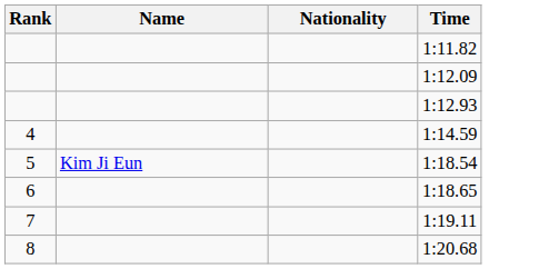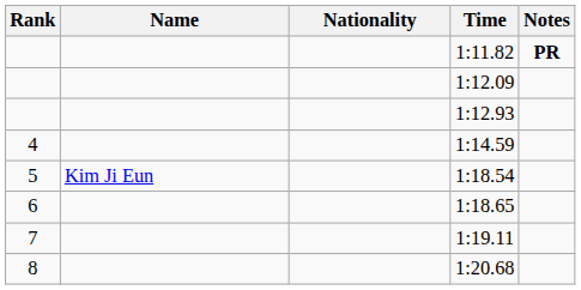 <table class="wikitable sortable" style="text-align:center">
 <tr>
 <th>Rank</th>
 <th style="width:180px">Name</th>
 <th style="width:125px">Nationality</th>
 <th>Time</th>
+<th>Notes</th>
 </tr>
 <tr>
 <td></td>
 <td style="text-align:left;"></td>
 <td style="text-align:left;"></td>
 <td>1:11.82</td>
+<td><strong>PR</strong></td>
 </tr>
 <tr>
 <td></td>
 <td style="text-align:left;"></td>
 <td style="text-align:left;"></td>
 <td>1:12.09</td>
+<td></td>
 </tr>
 <tr>
 <td></td>
 <td style="text-align:left;"></td>
 <td style="text-align:left;"></td>
 <td>1:12.93</td>
+<td></td>
 </tr>
 <tr>
 <td>4</td>
 <td style="text-align:left;"></td>
 <td style="text-align:left;"></td>
 <td>1:14.59</td>
+<td></td>
 </tr>
 <tr>
 <td>5</td>
 <td style="text-align:left;"><a href='#'>Kim Ji Eun</a></td>
 <td style="text-align:left;"></td>
 <td>1:18.54</td>
+<td></td>
 </tr>
 <tr>
 <td>6</td>
 <td style="text-align:left;"></td>
 <td style="text-align:left;"></td>
 <td>1:18.65</td>
+<td></td>
 </tr>
 <tr>
 <td>7</td>
 <td style="text-align:left;"></td>
 <td style="text-align:left;"></td>
 <td>1:19.11</td>
+<td></td>
 </tr>
 <tr>
 <td>8</td>
 <td style="text-align:left;"></td>
 <td style="text-align:left;"></td>
 <td>1:20.68</td>
+<td></td>
 </tr>
 </table>
